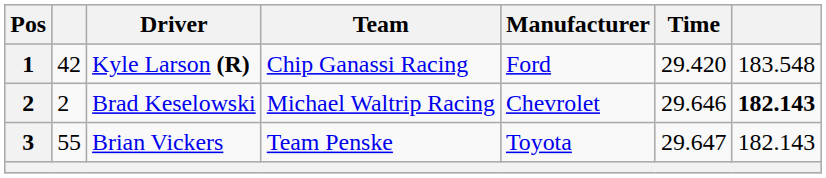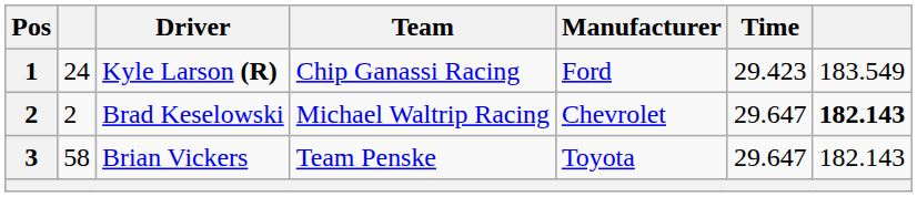 <table class="wikitable" style="font-size:95%">
 <tr>
 <th>Pos</th>
 <th></th>
 <th>Driver</th>
 <th>Team</th>
 <th>Manufacturer</th>
 <th>Time</th>
 <th></th>
 </tr>
 <tr>
 <th>1</th>
-<td>42</td>
+<td>24</td>
 <td><a href='#'>Kyle Larson</a> <strong>(R)</strong></td>
 <td><a href='#'>Chip Ganassi Racing</a></td>
 <td><a href='#'>Ford</a></td>
-<td>29.420</td>
-<td>183.548</td>
+<td>29.423</td>
+<td>183.549</td>
 </tr>
 <tr>
 <th>2</th>
 <td>2</td>
 <td><a href='#'>Brad Keselowski</a></td>
 <td><a href='#'>Michael Waltrip Racing</a></td>
 <td><a href='#'>Chevrolet</a></td>
-<td>29.646</td>
+<td>29.647</td>
 <td><strong>182.143</strong></td>
 </tr>
 <tr>
 <th>3</th>
-<td>55</td>
+<td>58</td>
 <td><a href='#'>Brian Vickers</a></td>
 <td><a href='#'>Team Penske</a></td>
 <td><a href='#'>Toyota</a></td>
 <td>29.647</td>
 <td>182.143</td>
 </tr>
 <tr>
 <th colspan="7"></th>
 </tr>
 </table>
